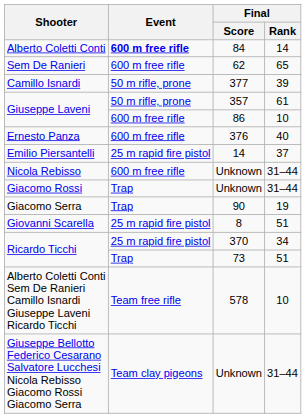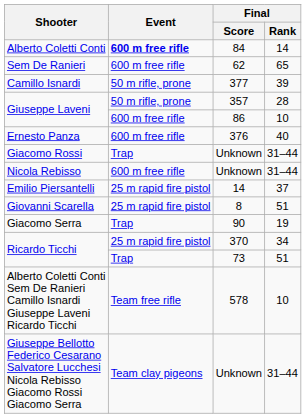 <table class=wikitable style="font-size:90%">
 <tr>
 <th rowspan=2>Shooter</th>
 <th rowspan=2>Event</th>
 <th colspan=2>Final</th>
 </tr>
 <tr>
 <th>Score</th>
 <th>Rank</th>
 </tr>
 <tr>
 <td><a href='#'>Alberto Coletti Conti</a></td>
 <td><strong><a href='#'>600 m free rifle</a></strong></td>
 <td align=center>84</td>
 <td align=center>14</td>
 </tr>
 <tr>
 <td><a href='#'>Sem De Ranieri</a></td>
 <td><a href='#'>600 m free rifle</a></td>
 <td align=center>62</td>
 <td align=center>65</td>
 </tr>
 <tr>
 <td><a href='#'>Camillo Isnardi</a></td>
 <td><a href='#'>50 m rifle, prone</a></td>
 <td align=center>377</td>
 <td align=center>39</td>
 </tr>
 <tr>
 <td rowspan=2><a href='#'>Giuseppe Laveni</a></td>
 <td><a href='#'>50 m rifle, prone</a></td>
 <td align=center>357</td>
-<td align=center>61</td>
+<td align=center>28</td>
 </tr>
 <tr>
 <td><a href='#'>600 m free rifle</a></td>
 <td align=center>86</td>
 <td align=center>10</td>
 </tr>
 <tr>
 <td><a href='#'>Ernesto Panza</a></td>
 <td><a href='#'>600 m free rifle</a></td>
 <td align=center>376</td>
 <td align=center>40</td>
 </tr>
 <tr>
-<td><a href='#'>Emilio Piersantelli</a></td>
-<td><a href='#'>25 m rapid fire pistol</a></td>
-<td align=center>14</td>
-<td align=center>37</td>
+<td><a href='#'>Giacomo Rossi</a></td>
+<td><a href='#'>Trap</a></td>
+<td align=center>Unknown</td>
+<td align=center>31–44</td>
 </tr>
 <tr>
 <td><a href='#'>Nicola Rebisso</a></td>
 <td><a href='#'>600 m free rifle</a></td>
 <td align=center>Unknown</td>
 <td align=center>31–44</td>
 </tr>
 <tr>
-<td><a href='#'>Giacomo Rossi</a></td>
-<td><a href='#'>Trap</a></td>
-<td align=center>Unknown</td>
-<td align=center>31–44</td>
+<td><a href='#'>Emilio Piersantelli</a></td>
+<td><a href='#'>25 m rapid fire pistol</a></td>
+<td align=center>14</td>
+<td align=center>37</td>
+</tr>
+<tr>
+<td><a href='#'>Giovanni Scarella</a></td>
+<td><a href='#'>25 m rapid fire pistol</a></td>
+<td align=center>8</td>
+<td align=center>51</td>
 </tr>
 <tr>
 <td>Giacomo Serra</td>
 <td><a href='#'>Trap</a></td>
 <td align=center>90</td>
 <td align=center>19</td>
-</tr>
-<tr>
-<td><a href='#'>Giovanni Scarella</a></td>
-<td><a href='#'>25 m rapid fire pistol</a></td>
-<td align=center>8</td>
-<td align=center>51</td>
 </tr>
 <tr>
 <td rowspan=2><a href='#'>Ricardo Ticchi</a></td>
 <td><a href='#'>25 m rapid fire pistol</a></td>
 <td align=center>370</td>
 <td align=center>34</td>
 </tr>
 <tr>
 <td><a href='#'>Trap</a></td>
 <td align=center>73</td>
 <td align=center>51</td>
 </tr>
 <tr>
 <td>Alberto Coletti Conti <br> Sem De Ranieri <br> Camillo Isnardi <br> Giuseppe Laveni <br> Ricardo Ticchi</td>
 <td><a href='#'>Team free rifle</a></td>
 <td align=center>578</td>
 <td align=center>10</td>
 </tr>
 <tr>
 <td><a href='#'>Giuseppe Bellotto</a> <br> <a href='#'>Federico Cesarano</a> <br> <a href='#'>Salvatore Lucchesi</a> <br> Nicola Rebisso <br> Giacomo Rossi <br> Giacomo Serra</td>
 <td><a href='#'>Team clay pigeons</a></td>
 <td align=center>Unknown</td>
 <td align=center>31–44</td>
 </tr>
 </table>
